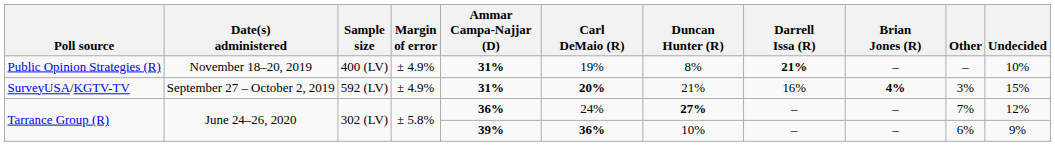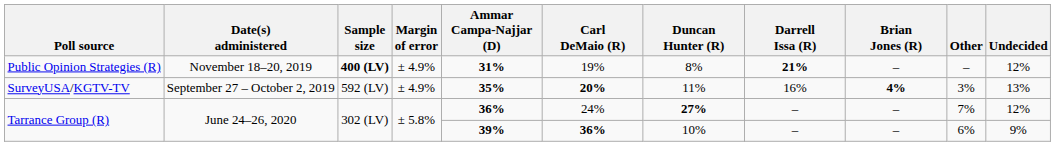 <table class="wikitable" style="font-size:85%;text-align:center;">
 <tr valign=bottom>
 <th>Poll source</th>
 <th>Date(s)<br>administered</th>
 <th>Sample<br>size</th>
 <th>Margin<br>of error</th>
 <th style="width:100px;">Ammar<br>Campa-Najjar (D)</th>
 <th style="width:100px;">Carl<br>DeMaio (R)</th>
 <th style="width:100px;">Duncan<br>Hunter (R)</th>
 <th style="width:100px;">Darrell<br>Issa (R)</th>
 <th style="width:100px;">Brian<br>Jones (R)</th>
 <th>Other</th>
 <th>Undecided</th>
 </tr>
 <tr>
 <td style="text-align:left;"><a href='#'>Public Opinion Strategies (R)</a></td>
 <td>November 18–20, 2019</td>
-<td>400 (LV)</td>
+<td><strong>400 (LV)</strong></td>
 <td>± 4.9%</td>
 <td><strong>31%</strong></td>
 <td>19%</td>
 <td>8%</td>
 <td><strong>21%</strong></td>
 <td>–</td>
 <td>–</td>
-<td>10%</td>
+<td>12%</td>
 </tr>
 <tr>
 <td style="text-align:left;"><a href='#'>SurveyUSA</a>/<a href='#'>KGTV-TV</a></td>
 <td>September 27 – October 2, 2019</td>
 <td>592 (LV)</td>
 <td>± 4.9%</td>
-<td><strong>31%</strong></td>
+<td><strong>35%</strong></td>
 <td><strong>20%</strong></td>
-<td>21%</td>
+<td>11%</td>
 <td>16%</td>
 <td><strong>4%</strong></td>
 <td>3%</td>
-<td>15%</td>
+<td>13%</td>
 </tr>
 <tr>
 <td rowspan=2 style="text-align:left;"><a href='#'>Tarrance Group (R)</a></td>
 <td rowspan=2>June 24–26, 2020</td>
 <td rowspan=2>302 (LV)</td>
 <td rowspan=2>± 5.8%</td>
 <td><strong>36%</strong></td>
 <td>24%</td>
 <td><strong>27%</strong></td>
 <td>–</td>
 <td>–</td>
 <td>7%</td>
 <td>12%</td>
 </tr>
 <tr>
 <td><strong>39%</strong></td>
 <td><strong>36%</strong></td>
 <td>10%</td>
 <td>–</td>
 <td>–</td>
 <td>6%</td>
 <td>9%</td>
 </tr>
 </table>
